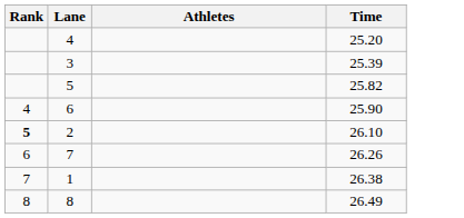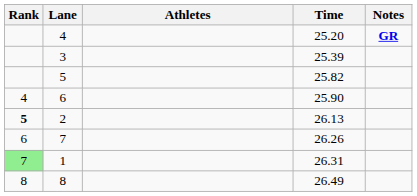 <table class="wikitable sortable" style="text-align:center;">
 <tr>
 <th width=40>Rank</th>
 <th width=40>Lane</th>
 <th width=250>Athletes</th>
 <th width=80>Time</th>
+<th width=50>Notes</th>
 </tr>
 <tr>
 <td></td>
 <td>4</td>
 <td align=left></td>
 <td>25.20</td>
+<td><strong><a href='#'>GR</a></strong></td>
 </tr>
 <tr>
 <td></td>
 <td>3</td>
 <td align=left></td>
 <td>25.39</td>
+<td></td>
 </tr>
 <tr>
 <td></td>
 <td>5</td>
 <td align=left></td>
 <td>25.82</td>
+<td></td>
 </tr>
 <tr>
 <td>4</td>
 <td>6</td>
 <td align=left></td>
 <td>25.90</td>
+<td></td>
 </tr>
 <tr>
 <td><strong>5</strong></td>
 <td>2</td>
 <td align=left></td>
-<td>26.10</td>
+<td>26.13</td>
+<td></td>
 </tr>
 <tr>
 <td>6</td>
 <td>7</td>
 <td align=left></td>
 <td>26.26</td>
+<td></td>
 </tr>
 <tr>
-<td>7</td>
+<td style="background: lightgreen;">7</td>
 <td>1</td>
 <td align=left></td>
-<td>26.38</td>
+<td>26.31</td>
+<td></td>
 </tr>
 <tr>
 <td>8</td>
 <td>8</td>
 <td align=left></td>
 <td>26.49</td>
+<td></td>
 </tr>
 </table>
